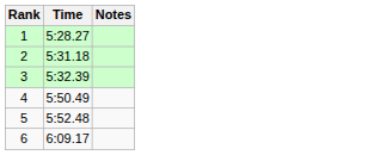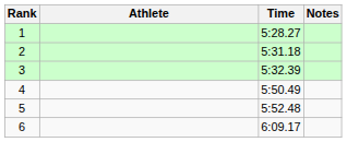 <table class="wikitable" style="text-align:center">
 <tr>
 <th>Rank</th>
+<th Style="width:18em">Athlete</th>
 <th>Time</th>
 <th>Notes</th>
 </tr>
 <tr style="background:#cfc">
 <td>1</td>
+<td style="text-align:left"></td>
 <td>5:28.27</td>
 <td></td>
 </tr>
 <tr style="background:#cfc">
 <td>2</td>
+<td style="text-align:left"></td>
 <td>5:31.18</td>
 <td></td>
 </tr>
 <tr style="background:#cfc">
 <td>3</td>
+<td style="text-align:left"></td>
 <td>5:32.39</td>
 <td></td>
 </tr>
 <tr>
 <td>4</td>
+<td style="text-align:left"></td>
 <td>5:50.49</td>
 <td></td>
 </tr>
 <tr>
 <td>5</td>
+<td style="text-align:left"></td>
 <td>5:52.48</td>
 <td></td>
 </tr>
 <tr>
 <td>6</td>
+<td style="text-align:left"></td>
 <td>6:09.17</td>
 <td></td>
 </tr>
 </table>
